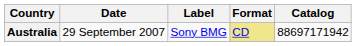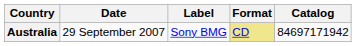 <table class="wikitable plainrowheaders">
 <tr>
 <th>Country</th>
 <th>Date</th>
 <th>Label</th>
 <th>Format</th>
 <th>Catalog</th>
 </tr>
 <tr>
 <th scope="row">Australia</th>
 <td>29 September 2007</td>
 <td><a href='#'>Sony BMG</a></td>
 <td style="background: khaki;"><a href='#'>CD</a></td>
-<td>88697171942</td>
+<td>84697171942</td>
 </tr>
 </table>
